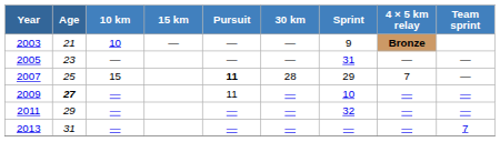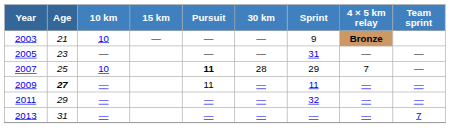 <table class="wikitable" style="font-size:95%; text-align:center; border:grey solid 1px; border-collapse:collapse; background:#ffffff;">
 <tr>
 <th style="background-color:#369; color:white; width:60px;"> Year </th>
 <th style="background-color:#369; color:white; width:40px;"> Age </th>
 <th style="background-color:#4180be; color:white; width:75px;"> 10 km </th>
 <th style="background-color:#4180be; color:white; width:75px;"> 15 km </th>
 <th style="background-color:#4180be; color:white; width:75px;"> Pursuit </th>
 <th style="background-color:#4180be; color:white; width:75px;"> 30 km </th>
 <th style="background-color:#4180be; color:white; width:75px;"> Sprint </th>
 <th style="background-color:#4180be; color:white; width:75px;"> 4 × 5 km <br> relay </th>
 <th style="background-color:#4180be; color:white; width:75px;"> Team <br> sprint </th>
 </tr>
 <tr>
 <td><a href='#'>2003</a></td>
 <td><em>21</em></td>
 <td><a href='#'>10</a></td>
 <td>—</td>
 <td>—</td>
 <td>—</td>
 <td>9</td>
 <td bgcolor="cc9966"><strong>Bronze</strong></td>
 <td></td>
 </tr>
 <tr>
 <td><a href='#'>2005</a></td>
 <td><em>23</em></td>
 <td>—</td>
 <td></td>
 <td>—</td>
 <td>—</td>
 <td><a href='#'>31</a></td>
 <td>—</td>
 <td>—</td>
 </tr>
 <tr>
 <td><a href='#'>2007</a></td>
 <td><em>25</em></td>
-<td>15</td>
+<td><a href='#'>10</a></td>
 <td></td>
 <td><strong>11</strong></td>
 <td>28</td>
 <td>29</td>
 <td>7</td>
 <td>—</td>
 </tr>
 <tr>
 <td><a href='#'>2009</a></td>
 <td><strong><em>27</em></strong></td>
 <td><a href='#'>—</a></td>
 <td></td>
 <td>11</td>
 <td><a href='#'>—</a></td>
-<td><a href='#'>10</a></td>
+<td><a href='#'>11</a></td>
 <td><a href='#'>—</a></td>
 <td><a href='#'>—</a></td>
 </tr>
 <tr>
 <td><a href='#'>2011</a></td>
 <td><em>29</em></td>
 <td><a href='#'>—</a></td>
 <td></td>
 <td><a href='#'>—</a></td>
 <td><a href='#'>—</a></td>
 <td><a href='#'>32</a></td>
 <td><a href='#'>—</a></td>
 <td><a href='#'>—</a></td>
 </tr>
 <tr>
 <td><a href='#'>2013</a></td>
 <td><em>31</em></td>
 <td><a href='#'>—</a></td>
 <td></td>
 <td><a href='#'>—</a></td>
 <td><a href='#'>—</a></td>
 <td><a href='#'>—</a></td>
 <td><a href='#'>—</a></td>
 <td><a href='#'>7</a></td>
 </tr>
 <tr>
 </tr>
 </table>
